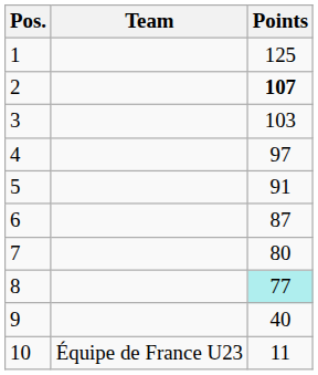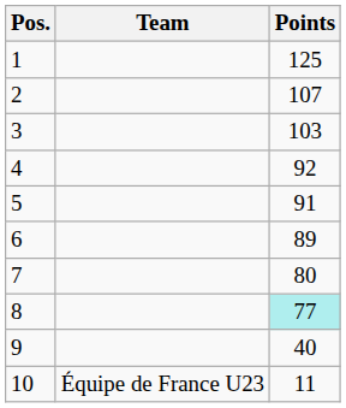 <table class="wikitable sortable">
 <tr>
 <th>Pos.</th>
 <th>Team</th>
 <th>Points</th>
 </tr>
 <tr>
 <td>1</td>
 <td></td>
 <td align=center>125</td>
 </tr>
 <tr>
 <td>2</td>
 <td></td>
-<td align=center><strong>107</strong></td>
+<td align=center>107</td>
 </tr>
 <tr>
 <td>3</td>
 <td></td>
 <td align=center>103</td>
 </tr>
 <tr>
 <td>4</td>
 <td></td>
-<td align=center>97</td>
+<td align=center>92</td>
 </tr>
 <tr>
 <td>5</td>
 <td></td>
 <td align=center>91</td>
 </tr>
 <tr>
 <td>6</td>
 <td></td>
-<td align=center>87</td>
+<td align=center>89</td>
 </tr>
 <tr>
 <td>7</td>
 <td></td>
 <td align=center>80</td>
 </tr>
 <tr>
 <td>8</td>
 <td></td>
 <td align=center style="background: paleturquoise;">77</td>
 </tr>
 <tr>
 <td>9</td>
 <td></td>
 <td align=center>40</td>
 </tr>
 <tr>
 <td>10</td>
 <td>Équipe de France U23</td>
 <td align=center>11</td>
 </tr>
 </table>
